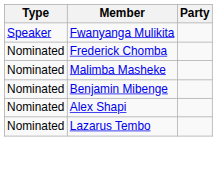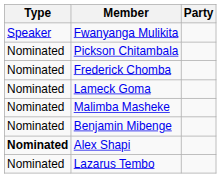 <table class=wikitable sortable">
 <tr>
 <th>Type</th>
 <th>Member</th>
 <th>Party</th>
 </tr>
 <tr>
 <td><a href='#'>Speaker</a></td>
 <td><a href='#'>Fwanyanga Mulikita</a></td>
 <td></td>
 </tr>
 <tr>
 <td>Nominated</td>
+<td><a href='#'>Pickson Chitambala</a></td>
+<td></td>
+</tr>
+<tr>
+<td>Nominated</td>
 <td><a href='#'>Frederick Chomba</a></td>
+<td></td>
+</tr>
+<tr>
+<td>Nominated</td>
+<td><a href='#'>Lameck Goma</a></td>
 <td></td>
 </tr>
 <tr>
 <td>Nominated</td>
 <td><a href='#'>Malimba Masheke</a></td>
 <td></td>
 </tr>
 <tr>
 <td>Nominated</td>
 <td><a href='#'>Benjamin Mibenge</a></td>
 <td></td>
 </tr>
 <tr>
-<td>Nominated</td>
+<td><strong>Nominated</strong></td>
 <td><a href='#'>Alex Shapi</a></td>
 <td></td>
 </tr>
 <tr>
 <td>Nominated</td>
 <td><a href='#'>Lazarus Tembo</a></td>
 <td></td>
 </tr>
 </table>
